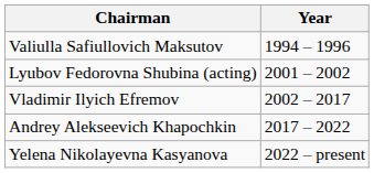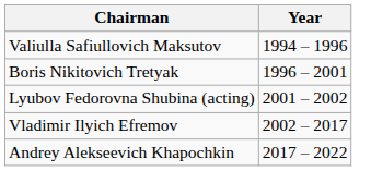 <table class="wikitable">
 <tr>
 <th>Chairman</th>
 <th>Year</th>
 </tr>
 <tr>
 <td>Valiulla Safiullovich Maksutov</td>
 <td>1994 – 1996</td>
+</tr>
+<tr>
+<td>Boris Nikitovich Tretyak</td>
+<td>1996 – 2001</td>
 </tr>
 <tr>
 <td>Lyubov Fedorovna Shubina (acting)</td>
 <td>2001 – 2002</td>
 </tr>
 <tr>
 <td>Vladimir Ilyich Efremov</td>
 <td>2002 – 2017</td>
 </tr>
 <tr>
 <td>Andrey Alekseevich Khapochkin</td>
 <td>2017 – 2022</td>
 </tr>
-<tr>
-<td>Yelena Nikolayevna Kasyanova</td>
-<td>2022 – present</td>
-</tr>
 </table>
